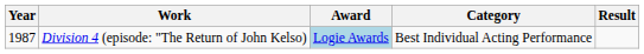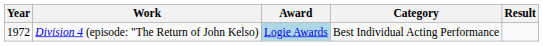 <table class=wikitable>
 <tr>
 <th>Year</th>
 <th>Work</th>
 <th>Award</th>
 <th>Category</th>
 <th>Result</th>
 </tr>
 <tr>
-<td>1987</td>
+<td>1972</td>
 <td><em><a href='#'>Division 4</a></em> (episode: "The Return of John Kelso)</td>
 <td style="background: lightblue;"><a href='#'>Logie Awards</a></td>
 <td>Best Individual Acting Performance</td>
 <td></td>
 </tr>
 </table>
